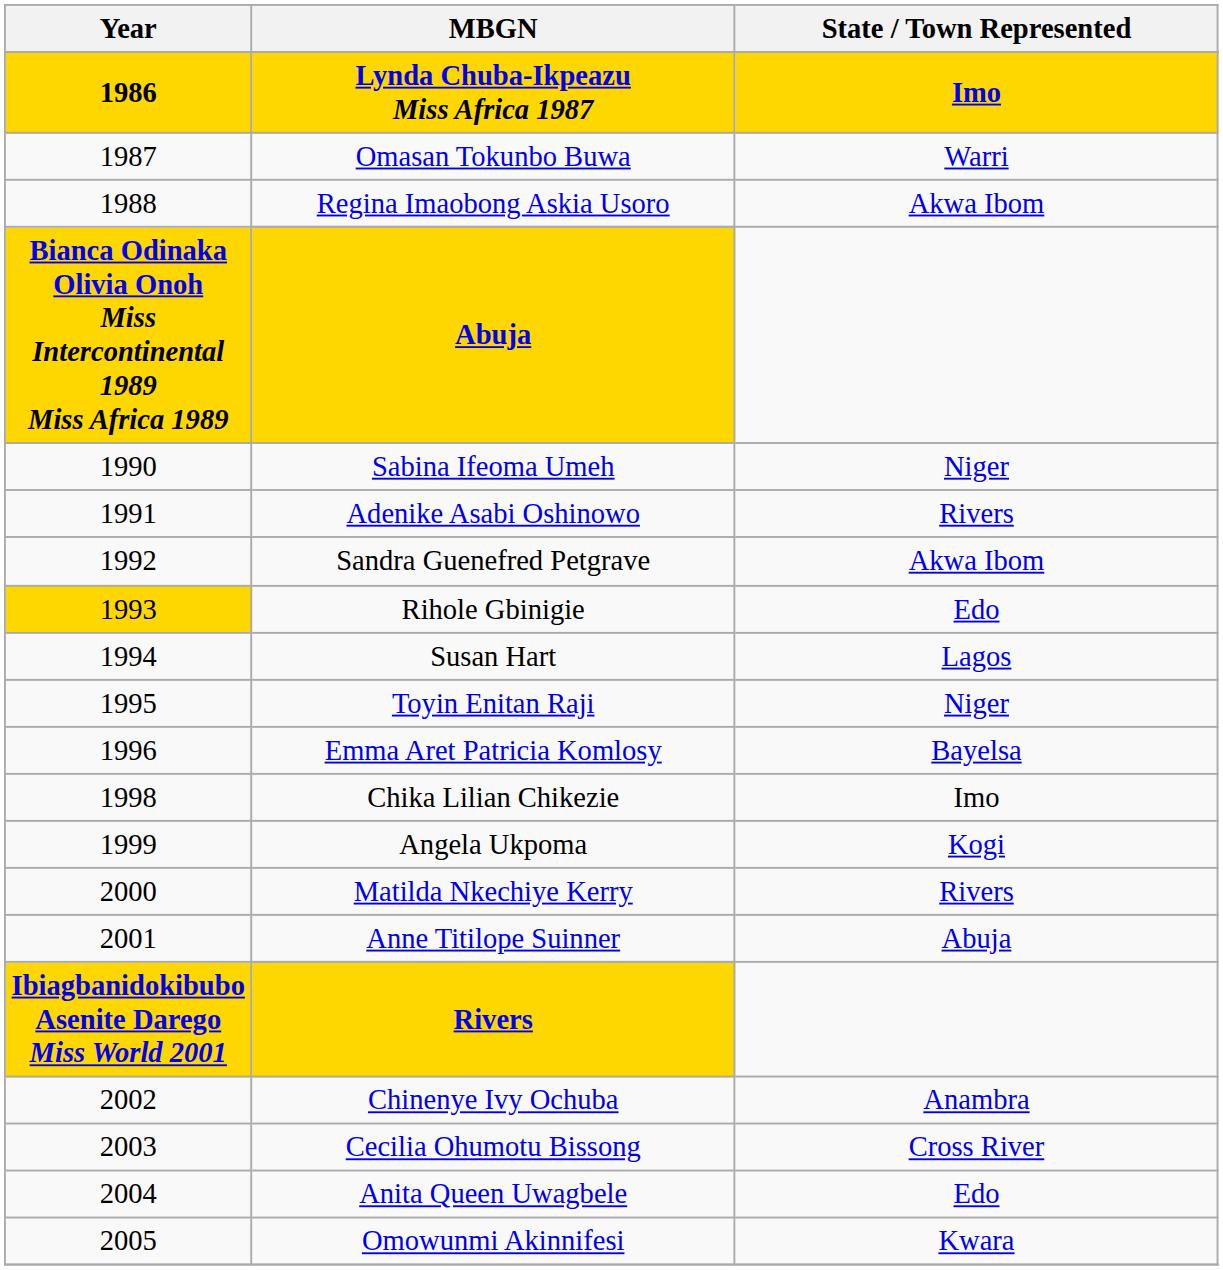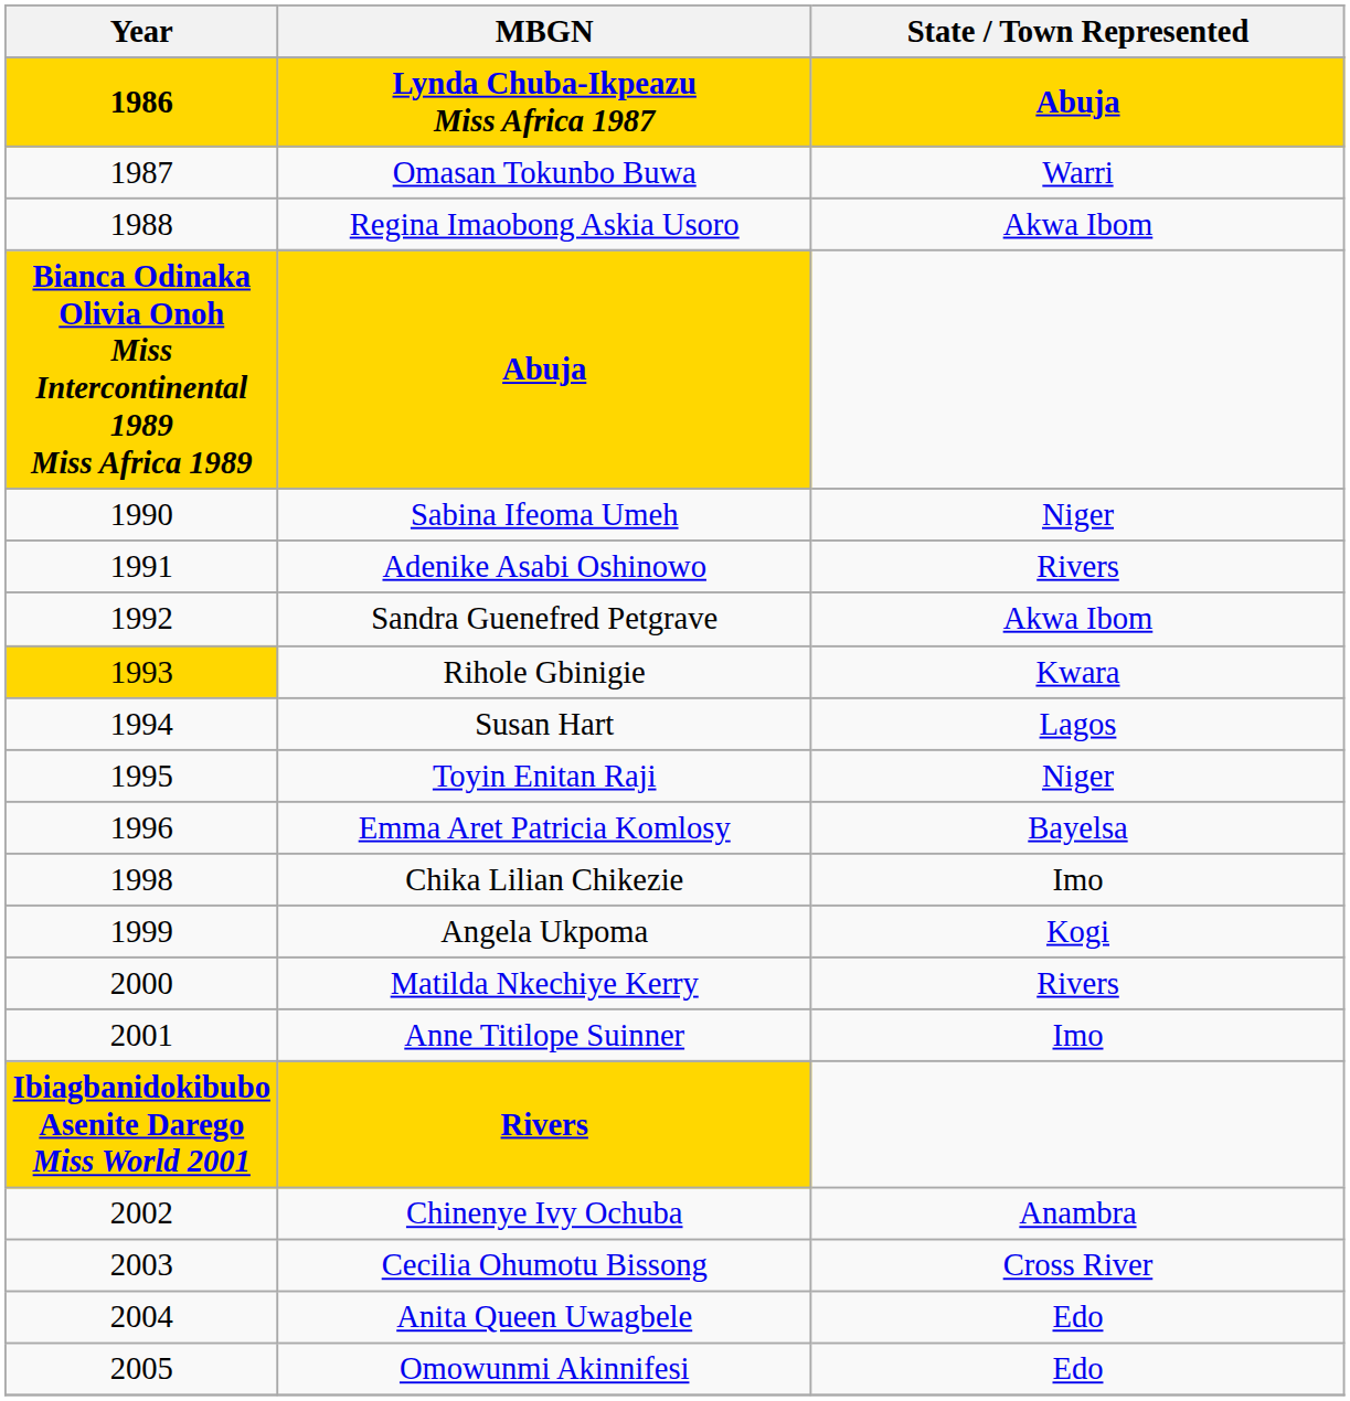 <table class="wikitable sortable" style="font-size: 95%; text-align:center">
 <tr>
 <th width="60">Year</th>
 <th width="250">MBGN</th>
 <th width="250">State / Town Represented</th>
 </tr>
 <tr>
 </tr>
 <tr style="background-color:gold; font-weight: bold">
 <td>1986</td>
 <td><a href='#'>Lynda Chuba-Ikpeazu</a><br><em>Miss Africa 1987</em></td>
-<td><a href='#'>Imo</a></td>
+<td><a href='#'>Abuja</a></td>
 </tr>
 <tr>
 <td>1987</td>
 <td><a href='#'>Omasan Tokunbo Buwa</a></td>
 <td><a href='#'>Warri</a></td>
 </tr>
 <tr>
 <td rowspan=2>1988</td>
 <td><a href='#'>Regina Imaobong Askia Usoro</a></td>
 <td><a href='#'>Akwa Ibom</a></td>
 </tr>
 <tr>
 </tr>
 <tr style="background-color:gold; font-weight: bold">
 <td><a href='#'>Bianca Odinaka Olivia Onoh</a><br><em>Miss Intercontinental 1989</em><br><em>Miss Africa 1989</em></td>
 <td><a href='#'>Abuja</a></td>
 </tr>
 <tr>
 <td>1990</td>
 <td><a href='#'>Sabina Ifeoma Umeh</a></td>
 <td><a href='#'>Niger</a></td>
 </tr>
 <tr>
 <td>1991</td>
 <td><a href='#'>Adenike Asabi Oshinowo</a></td>
 <td><a href='#'>Rivers</a></td>
 </tr>
 <tr>
 <td>1992</td>
 <td>Sandra Guenefred Petgrave</td>
 <td><a href='#'>Akwa Ibom</a></td>
 </tr>
 <tr>
 <td style="background: gold;">1993</td>
 <td>Rihole Gbinigie</td>
-<td><a href='#'>Edo</a></td>
+<td><a href='#'>Kwara</a></td>
 </tr>
 <tr>
 <td>1994</td>
 <td>Susan Hart</td>
 <td><a href='#'>Lagos</a></td>
 </tr>
 <tr>
 <td>1995</td>
 <td><a href='#'>Toyin Enitan Raji</a></td>
 <td><a href='#'>Niger</a></td>
 </tr>
 <tr>
 <td>1996</td>
 <td><a href='#'>Emma Aret Patricia Komlosy</a></td>
 <td><a href='#'>Bayelsa</a></td>
 </tr>
 <tr>
 <td>1998</td>
 <td>Chika Lilian Chikezie</td>
 <td Imo State>Imo</td>
 </tr>
 <tr>
 <td>1999</td>
 <td>Angela Ukpoma</td>
 <td><a href='#'>Kogi</a></td>
 </tr>
 <tr>
 <td>2000</td>
 <td><a href='#'>Matilda Nkechiye Kerry</a></td>
 <td><a href='#'>Rivers</a></td>
 </tr>
 <tr>
 <td rowspan=2>2001</td>
 <td><a href='#'>Anne Titilope Suinner</a></td>
-<td><a href='#'>Abuja</a></td>
+<td><a href='#'>Imo</a></td>
 </tr>
 <tr>
 </tr>
 <tr style="background-color:gold; font-weight: bold">
 <td><a href='#'>Ibiagbanidokibubo Asenite Darego</a><br><em><a href='#'>Miss World 2001</a></em></td>
 <td><a href='#'>Rivers</a></td>
 </tr>
 <tr>
 <td>2002</td>
 <td><a href='#'>Chinenye Ivy Ochuba</a></td>
 <td><a href='#'>Anambra</a></td>
 </tr>
 <tr>
 <td>2003</td>
 <td><a href='#'>Cecilia Ohumotu Bissong</a></td>
 <td><a href='#'>Cross River</a></td>
 </tr>
 <tr>
 <td>2004</td>
 <td><a href='#'>Anita Queen Uwagbele</a></td>
 <td><a href='#'>Edo</a></td>
 </tr>
 <tr>
 <td>2005</td>
 <td><a href='#'>Omowunmi Akinnifesi</a></td>
-<td><a href='#'>Kwara</a></td>
+<td><a href='#'>Edo</a></td>
 </tr>
 <tr>
 </tr>
 </table>
